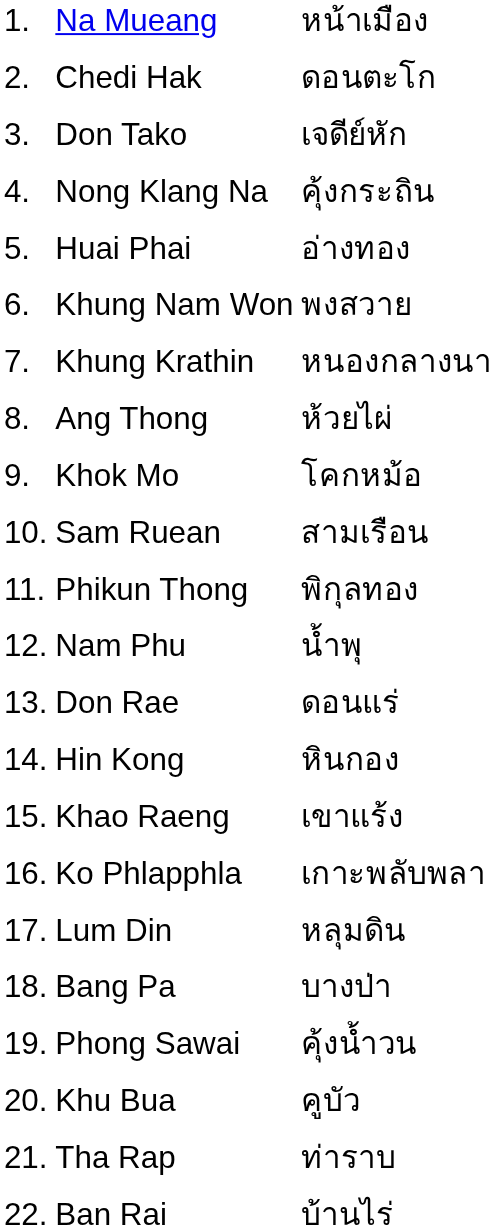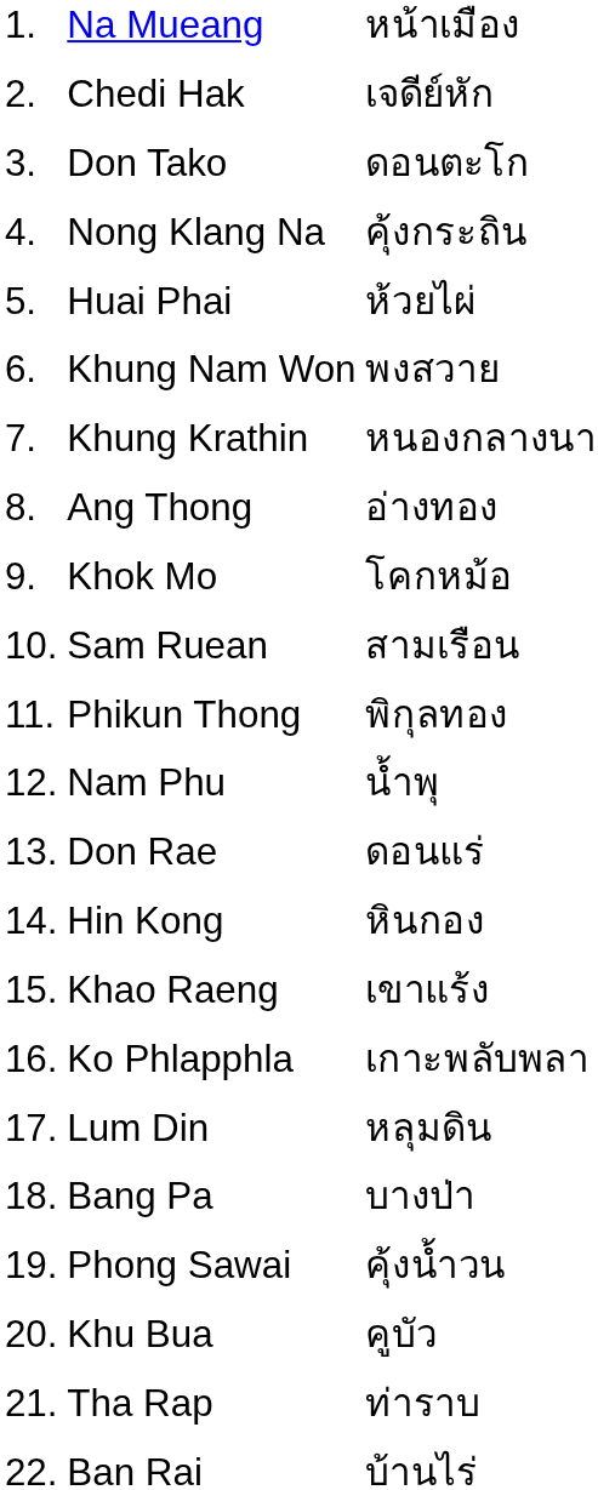 <table>
 <tr>
 <td>1.</td>
 <td><a href='#'>Na Mueang</a></td>
 <td>หน้าเมือง</td>
 <td></td>
 </tr>
 <tr>
 <td>2.</td>
 <td>Chedi Hak</td>
-<td>ดอนตะโก</td>
+<td>เจดีย์หัก</td>
 <td></td>
 </tr>
 <tr>
 <td>3.</td>
 <td>Don Tako</td>
-<td>เจดีย์หัก</td>
+<td>ดอนตะโก</td>
 <td></td>
 </tr>
 <tr>
 <td>4.</td>
 <td>Nong Klang Na</td>
 <td>คุ้งกระถิน</td>
 <td></td>
 </tr>
 <tr>
 <td>5.</td>
 <td>Huai Phai</td>
-<td>อ่างทอง</td>
+<td>ห้วยไผ่</td>
 <td></td>
 </tr>
 <tr>
 <td>6.</td>
 <td>Khung Nam Won</td>
 <td>พงสวาย</td>
 <td></td>
 </tr>
 <tr>
 <td>7.</td>
 <td>Khung Krathin</td>
 <td>หนองกลางนา</td>
 <td></td>
 </tr>
 <tr>
 <td>8.</td>
 <td>Ang Thong</td>
-<td>ห้วยไผ่</td>
+<td>อ่างทอง</td>
 <td></td>
 </tr>
 <tr>
 <td>9.</td>
 <td>Khok Mo</td>
 <td>โคกหม้อ</td>
 <td></td>
 </tr>
 <tr>
 <td>10.</td>
 <td>Sam Ruean</td>
 <td>สามเรือน</td>
 <td></td>
 </tr>
 <tr>
 <td>11.</td>
 <td>Phikun Thong</td>
 <td>พิกุลทอง</td>
 <td></td>
 </tr>
 <tr>
 <td>12.</td>
 <td>Nam Phu</td>
 <td>น้ำพุ</td>
 <td></td>
 </tr>
 <tr>
 <td>13.</td>
 <td>Don Rae</td>
 <td>ดอนแร่</td>
 <td></td>
 </tr>
 <tr>
 <td>14.</td>
 <td>Hin Kong</td>
 <td>หินกอง</td>
 <td></td>
 </tr>
 <tr>
 <td>15.</td>
 <td>Khao Raeng</td>
 <td>เขาแร้ง</td>
 <td></td>
 </tr>
 <tr>
 <td>16.</td>
 <td>Ko Phlapphla</td>
 <td>เกาะพลับพลา</td>
 <td></td>
 </tr>
 <tr>
 <td>17.</td>
 <td>Lum Din</td>
 <td>หลุมดิน</td>
 <td></td>
 </tr>
 <tr>
 <td>18.</td>
 <td>Bang Pa</td>
 <td>บางป่า</td>
 <td></td>
 </tr>
 <tr>
 <td>19.</td>
 <td>Phong Sawai</td>
 <td>คุ้งน้ำวน</td>
 <td></td>
 </tr>
 <tr>
 <td>20.</td>
 <td>Khu Bua</td>
 <td>คูบัว</td>
 <td></td>
 </tr>
 <tr>
 <td>21.</td>
 <td>Tha Rap</td>
 <td>ท่าราบ</td>
 <td></td>
 </tr>
 <tr>
 <td>22.</td>
 <td>Ban Rai</td>
 <td>บ้านไร่</td>
 <td></td>
 </tr>
 </table>
